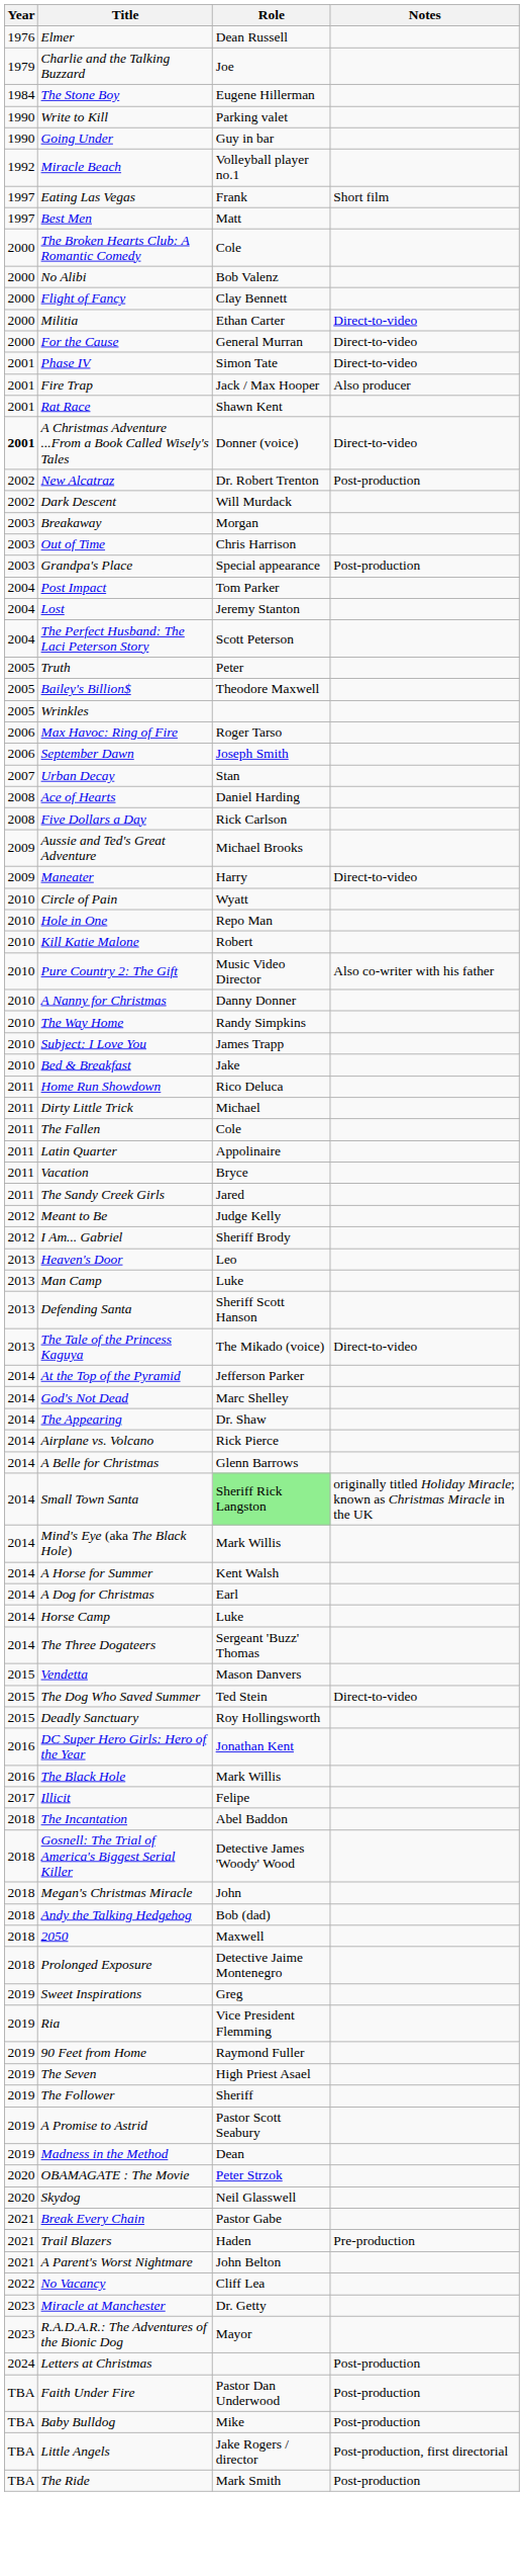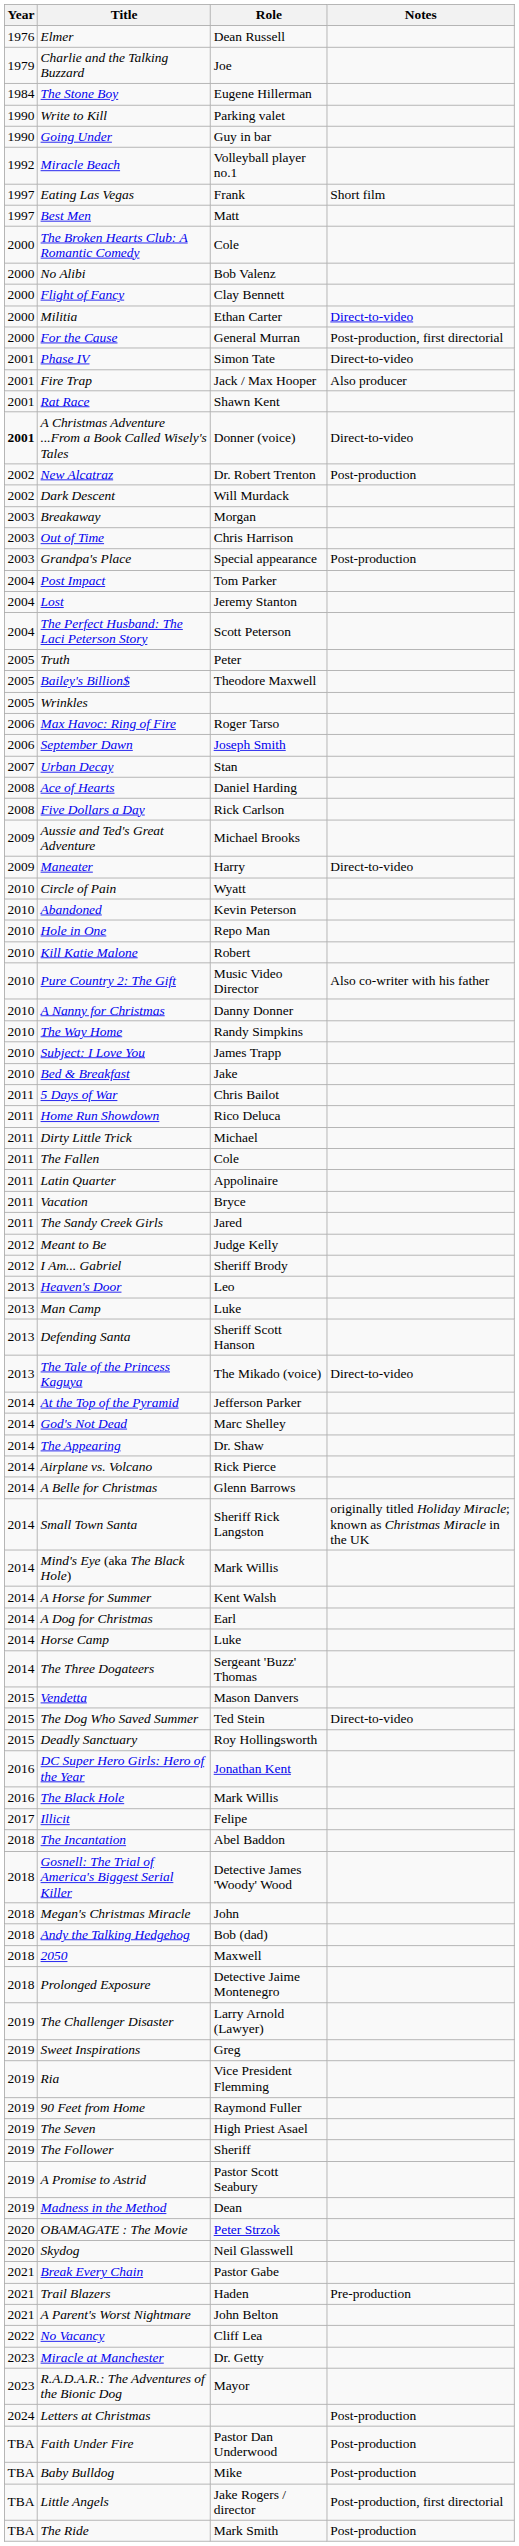 <table class="wikitable sortable">
 <tr>
 <th>Year</th>
 <th>Title</th>
 <th>Role</th>
 <th class="unsortable">Notes</th>
 </tr>
 <tr>
 <td>1976</td>
 <td><em>Elmer</em></td>
 <td>Dean Russell</td>
 <td></td>
 </tr>
 <tr>
 <td>1979</td>
 <td><em>Charlie and the Talking Buzzard</em></td>
 <td>Joe</td>
 <td></td>
 </tr>
 <tr>
 <td>1984</td>
 <td><em><a href='#'>The Stone Boy</a></em></td>
 <td>Eugene Hillerman</td>
 <td></td>
 </tr>
 <tr>
 <td>1990</td>
 <td><em>Write to Kill</em></td>
 <td>Parking valet</td>
 <td></td>
 </tr>
 <tr>
 <td>1990</td>
 <td><em><a href='#'>Going Under</a></em></td>
 <td>Guy in bar</td>
 <td></td>
 </tr>
 <tr>
 <td>1992</td>
 <td><em><a href='#'>Miracle Beach</a></em></td>
 <td>Volleyball player no.1</td>
 <td></td>
 </tr>
 <tr>
 <td>1997</td>
 <td><em>Eating Las Vegas</em></td>
 <td>Frank</td>
 <td>Short film</td>
 </tr>
 <tr>
 <td>1997</td>
 <td><em><a href='#'>Best Men</a></em></td>
 <td>Matt</td>
 <td></td>
 </tr>
 <tr>
 <td>2000</td>
 <td><em><a href='#'>The Broken Hearts Club: A Romantic Comedy</a></em></td>
 <td>Cole</td>
 <td></td>
 </tr>
 <tr>
 <td>2000</td>
 <td><em>No Alibi</em></td>
 <td>Bob Valenz</td>
 <td></td>
 </tr>
 <tr>
 <td>2000</td>
 <td><em><a href='#'>Flight of Fancy</a></em></td>
 <td>Clay Bennett</td>
 <td></td>
 </tr>
 <tr>
 <td>2000</td>
 <td><em>Militia</em></td>
 <td>Ethan Carter</td>
 <td><a href='#'>Direct-to-video</a></td>
 </tr>
 <tr>
 <td>2000</td>
 <td><em><a href='#'>For the Cause</a></em></td>
 <td>General Murran</td>
-<td>Direct-to-video</td>
+<td>Post-production, first directorial</td>
 </tr>
 <tr>
 <td>2001</td>
 <td><em><a href='#'>Phase IV</a></em></td>
 <td>Simon Tate</td>
 <td>Direct-to-video</td>
 </tr>
 <tr>
 <td>2001</td>
 <td><em>Fire Trap</em></td>
 <td>Jack / Max Hooper</td>
 <td>Also producer</td>
 </tr>
 <tr>
 <td>2001</td>
 <td><em><a href='#'>Rat Race</a></em></td>
 <td>Shawn Kent</td>
 <td></td>
 </tr>
 <tr>
 <td><strong>2001</strong></td>
 <td><em>A Christmas Adventure ...From a Book Called Wisely's Tales</em></td>
 <td>Donner (voice)</td>
 <td>Direct-to-video</td>
 </tr>
 <tr>
 <td>2002</td>
 <td><em><a href='#'>New Alcatraz</a></em></td>
 <td>Dr. Robert Trenton</td>
 <td>Post-production</td>
 </tr>
 <tr>
 <td>2002</td>
 <td><em>Dark Descent</em></td>
 <td>Will Murdack</td>
 <td></td>
 </tr>
 <tr>
 <td>2003</td>
 <td><em>Breakaway</em></td>
 <td>Morgan</td>
 <td></td>
 </tr>
 <tr>
 <td>2003</td>
 <td><em><a href='#'>Out of Time</a></em></td>
 <td>Chris Harrison</td>
 <td></td>
 </tr>
 <tr>
 <td>2003</td>
 <td><em>Grandpa's Place</em></td>
 <td>Special appearance</td>
 <td>Post-production</td>
 </tr>
 <tr>
 <td>2004</td>
 <td><em><a href='#'>Post Impact</a></em></td>
 <td>Tom Parker</td>
 <td></td>
 </tr>
 <tr>
 <td>2004</td>
 <td><em><a href='#'>Lost</a></em></td>
 <td>Jeremy Stanton</td>
 <td></td>
 </tr>
 <tr>
 <td>2004</td>
 <td><em><a href='#'>The Perfect Husband: The Laci Peterson Story</a></em></td>
 <td>Scott Peterson</td>
 <td></td>
 </tr>
 <tr>
 <td>2005</td>
 <td><em>Truth</em></td>
 <td>Peter</td>
 <td></td>
 </tr>
 <tr>
 <td>2005</td>
 <td><em><a href='#'>Bailey's Billion$</a></em></td>
 <td>Theodore Maxwell</td>
 <td></td>
 </tr>
 <tr>
 <td>2005</td>
 <td><em>Wrinkles</em></td>
 <td></td>
 <td></td>
 </tr>
 <tr>
 <td>2006</td>
 <td><em><a href='#'>Max Havoc: Ring of Fire</a></em></td>
 <td>Roger Tarso</td>
 <td></td>
 </tr>
 <tr>
 <td>2006</td>
 <td><em><a href='#'>September Dawn</a></em></td>
 <td><a href='#'>Joseph Smith</a></td>
 <td></td>
 </tr>
 <tr>
 <td>2007</td>
 <td><em><a href='#'>Urban Decay</a></em></td>
 <td>Stan</td>
 <td></td>
 </tr>
 <tr>
 <td>2008</td>
 <td><em><a href='#'>Ace of Hearts</a></em></td>
 <td>Daniel Harding</td>
 <td></td>
 </tr>
 <tr>
 <td>2008</td>
 <td><em><a href='#'>Five Dollars a Day</a></em></td>
 <td>Rick Carlson</td>
 <td></td>
 </tr>
 <tr>
 <td>2009</td>
 <td><em>Aussie and Ted's Great Adventure</em></td>
 <td>Michael Brooks</td>
 <td></td>
 </tr>
 <tr>
 <td>2009</td>
 <td><em><a href='#'>Maneater</a></em></td>
 <td>Harry</td>
 <td>Direct-to-video</td>
 </tr>
 <tr>
 <td>2010</td>
 <td><em>Circle of Pain</em></td>
 <td>Wyatt</td>
 <td></td>
 </tr>
 <tr>
 <td>2010</td>
+<td><em><a href='#'>Abandoned</a></em></td>
+<td>Kevin Peterson</td>
+<td></td>
+</tr>
+<tr>
+<td>2010</td>
 <td><em><a href='#'>Hole in One</a></em></td>
 <td>Repo Man</td>
 <td></td>
 </tr>
 <tr>
 <td>2010</td>
 <td><em><a href='#'>Kill Katie Malone</a></em></td>
 <td>Robert</td>
 <td></td>
 </tr>
 <tr>
 <td>2010</td>
 <td><em><a href='#'>Pure Country 2: The Gift</a></em></td>
 <td>Music Video Director</td>
 <td>Also co-writer with his father</td>
 </tr>
 <tr>
 <td>2010</td>
 <td><em><a href='#'>A Nanny for Christmas</a></em></td>
 <td>Danny Donner</td>
 <td></td>
 </tr>
 <tr>
 <td>2010</td>
 <td><em><a href='#'>The Way Home</a></em></td>
 <td>Randy Simpkins</td>
 <td></td>
 </tr>
 <tr>
 <td>2010</td>
 <td><em><a href='#'>Subject: I Love You</a></em></td>
 <td>James Trapp</td>
 <td></td>
 </tr>
 <tr>
 <td>2010</td>
 <td><em><a href='#'>Bed & Breakfast</a></em></td>
 <td>Jake</td>
+<td></td>
+</tr>
+<tr>
+<td>2011</td>
+<td><em><a href='#'>5 Days of War</a></em></td>
+<td>Chris Bailot</td>
 <td></td>
 </tr>
 <tr>
 <td>2011</td>
 <td><em><a href='#'>Home Run Showdown</a></em></td>
 <td>Rico Deluca</td>
 <td></td>
 </tr>
 <tr>
 <td>2011</td>
 <td><em>Dirty Little Trick</em></td>
 <td>Michael</td>
 <td></td>
 </tr>
 <tr>
 <td>2011</td>
 <td><em>The Fallen</em></td>
 <td>Cole</td>
 <td></td>
 </tr>
 <tr>
 <td>2011</td>
 <td><em>Latin Quarter</em></td>
 <td>Appolinaire</td>
 <td></td>
 </tr>
 <tr>
 <td>2011</td>
 <td><em>Vacation</em></td>
 <td>Bryce</td>
 <td></td>
 </tr>
 <tr>
 <td>2011</td>
 <td><em>The Sandy Creek Girls</em></td>
 <td>Jared</td>
 <td></td>
 </tr>
 <tr>
 <td>2012</td>
 <td><em>Meant to Be</em></td>
 <td>Judge Kelly</td>
 <td></td>
 </tr>
 <tr>
 <td>2012</td>
 <td><em>I Am... Gabriel</em></td>
 <td>Sheriff Brody</td>
 <td></td>
 </tr>
 <tr>
 <td>2013</td>
 <td><em><a href='#'>Heaven's Door</a></em></td>
 <td>Leo</td>
 <td></td>
 </tr>
 <tr>
 <td>2013</td>
 <td><em>Man Camp</em></td>
 <td>Luke</td>
 <td></td>
 </tr>
 <tr>
 <td>2013</td>
 <td><em>Defending Santa</em></td>
 <td>Sheriff Scott Hanson</td>
 <td></td>
 </tr>
 <tr>
 <td>2013</td>
 <td><em><a href='#'>The Tale of the Princess Kaguya</a></em></td>
 <td>The Mikado (voice)</td>
 <td>Direct-to-video</td>
 </tr>
 <tr>
 <td>2014</td>
 <td><em><a href='#'>At the Top of the Pyramid</a></em></td>
 <td>Jefferson Parker</td>
 <td></td>
 </tr>
 <tr>
 <td>2014</td>
 <td><em><a href='#'>God's Not Dead</a></em></td>
 <td>Marc Shelley</td>
 <td></td>
 </tr>
 <tr>
 <td>2014</td>
 <td><em><a href='#'>The Appearing</a></em></td>
 <td>Dr. Shaw</td>
 <td></td>
 </tr>
 <tr>
 <td>2014</td>
 <td><em>Airplane vs. Volcano</em></td>
 <td>Rick Pierce</td>
 <td></td>
 </tr>
 <tr>
 <td>2014</td>
 <td><em>A Belle for Christmas</em></td>
 <td>Glenn Barrows</td>
 <td></td>
 </tr>
 <tr>
 <td>2014</td>
 <td><em>Small Town Santa</em></td>
-<td style="background: lightgreen;">Sheriff Rick Langston</td>
+<td>Sheriff Rick Langston</td>
 <td>originally titled <em>Holiday Miracle</em>; known as <em>Christmas Miracle</em> in the UK</td>
 </tr>
 <tr>
 <td>2014</td>
 <td><em>Mind's Eye</em> (aka <em>The Black Hole</em>)</td>
 <td>Mark Willis</td>
 <td></td>
 </tr>
 <tr>
 <td>2014</td>
 <td><em>A Horse for Summer</em></td>
 <td>Kent Walsh</td>
 <td></td>
 </tr>
 <tr>
 <td>2014</td>
 <td><em>A Dog for Christmas</em></td>
 <td>Earl</td>
 <td></td>
 </tr>
 <tr>
 <td>2014</td>
 <td><em>Horse Camp</em></td>
 <td>Luke</td>
 <td></td>
 </tr>
 <tr>
 <td>2014</td>
 <td><em>The Three Dogateers</em></td>
 <td>Sergeant 'Buzz' Thomas</td>
 <td></td>
 </tr>
 <tr>
 <td>2015</td>
 <td><em><a href='#'>Vendetta</a></em></td>
 <td>Mason Danvers</td>
 <td></td>
 </tr>
 <tr>
 <td>2015</td>
 <td><em>The Dog Who Saved Summer</em></td>
 <td>Ted Stein</td>
 <td>Direct-to-video</td>
 </tr>
 <tr>
 <td>2015</td>
 <td><em>Deadly Sanctuary</em></td>
 <td>Roy Hollingsworth</td>
 <td></td>
 </tr>
 <tr>
 <td>2016</td>
 <td><em><a href='#'>DC Super Hero Girls: Hero of the Year</a></em></td>
 <td><a href='#'>Jonathan Kent</a></td>
 <td></td>
 </tr>
 <tr>
 <td>2016</td>
 <td><em><a href='#'>The Black Hole</a></em></td>
 <td>Mark Willis</td>
 <td></td>
 </tr>
 <tr>
 <td>2017</td>
 <td><em><a href='#'>Illicit</a></em></td>
 <td>Felipe</td>
 <td></td>
 </tr>
 <tr>
 <td>2018</td>
 <td><em><a href='#'>The Incantation</a></em></td>
 <td>Abel Baddon</td>
 <td></td>
 </tr>
 <tr>
 <td>2018</td>
 <td><em><a href='#'>Gosnell: The Trial of America's Biggest Serial Killer</a></em></td>
 <td>Detective James 'Woody' Wood</td>
 <td></td>
 </tr>
 <tr>
 <td>2018</td>
 <td><em>Megan's Christmas Miracle</em></td>
 <td>John</td>
 <td></td>
 </tr>
 <tr>
 <td>2018</td>
 <td><em><a href='#'>Andy the Talking Hedgehog</a></em></td>
 <td>Bob (dad)</td>
 <td></td>
 </tr>
 <tr>
 <td>2018</td>
 <td><em><a href='#'>2050</a></em></td>
 <td>Maxwell</td>
 <td></td>
 </tr>
 <tr>
 <td>2018</td>
 <td><em>Prolonged Exposure</em></td>
 <td>Detective Jaime Montenegro</td>
+<td></td>
+</tr>
+<tr>
+<td>2019</td>
+<td><em>The Challenger Disaster</em></td>
+<td>Larry Arnold (Lawyer)</td>
 <td></td>
 </tr>
 <tr>
 <td>2019</td>
 <td><em>Sweet Inspirations</em></td>
 <td>Greg</td>
 <td></td>
 </tr>
 <tr>
 <td>2019</td>
 <td><em>Ria</em></td>
 <td>Vice President Flemming</td>
 <td></td>
 </tr>
 <tr>
 <td>2019</td>
 <td><em>90 Feet from Home</em></td>
 <td>Raymond Fuller</td>
 <td></td>
 </tr>
 <tr>
 <td>2019</td>
 <td><em>The Seven</em></td>
 <td>High Priest Asael</td>
 <td></td>
 </tr>
 <tr>
 <td>2019</td>
 <td><em>The Follower</em></td>
 <td>Sheriff</td>
 <td></td>
 </tr>
 <tr>
 <td>2019</td>
 <td><em>A Promise to Astrid</em></td>
 <td>Pastor Scott Seabury</td>
 <td></td>
 </tr>
 <tr>
 <td>2019</td>
 <td><em><a href='#'>Madness in the Method</a></em></td>
 <td>Dean</td>
 <td></td>
 </tr>
 <tr>
 <td>2020</td>
 <td><em>OBAMAGATE : The Movie</em></td>
 <td><a href='#'>Peter Strzok</a></td>
 <td></td>
 </tr>
 <tr>
 <td>2020</td>
 <td><em>Skydog</em></td>
 <td>Neil Glasswell</td>
 <td></td>
 </tr>
 <tr>
 <td>2021</td>
 <td><em><a href='#'>Break Every Chain</a></em></td>
 <td>Pastor Gabe</td>
 <td></td>
 </tr>
 <tr>
 <td>2021</td>
 <td><em>Trail Blazers</em></td>
 <td>Haden</td>
 <td>Pre-production</td>
 </tr>
 <tr>
 <td>2021</td>
 <td><em>A Parent's Worst Nightmare</em></td>
 <td>John Belton</td>
 <td></td>
 </tr>
 <tr>
 <td>2022</td>
 <td><em><a href='#'>No Vacancy</a></em></td>
 <td>Cliff Lea</td>
 <td></td>
 </tr>
 <tr>
 <td>2023</td>
 <td><em><a href='#'>Miracle at Manchester</a></em></td>
 <td>Dr. Getty</td>
 <td></td>
 </tr>
 <tr>
 <td>2023</td>
 <td><em>R.A.D.A.R.: The Adventures of the Bionic Dog</em></td>
 <td>Mayor</td>
 <td></td>
 </tr>
 <tr>
 <td>2024</td>
 <td><em>Letters at Christmas</em></td>
 <td></td>
 <td>Post-production</td>
 </tr>
 <tr>
 <td>TBA</td>
 <td><em>Faith Under Fire</em></td>
 <td>Pastor Dan Underwood</td>
 <td>Post-production</td>
 </tr>
 <tr>
 <td>TBA</td>
 <td><em>Baby Bulldog</em></td>
 <td>Mike</td>
 <td>Post-production</td>
 </tr>
 <tr>
 <td>TBA</td>
 <td><em>Little Angels</em></td>
 <td>Jake Rogers / director</td>
 <td>Post-production, first directorial</td>
 </tr>
 <tr>
 <td>TBA</td>
 <td><em>The Ride</em></td>
 <td>Mark Smith</td>
 <td>Post-production</td>
 </tr>
 </table>
